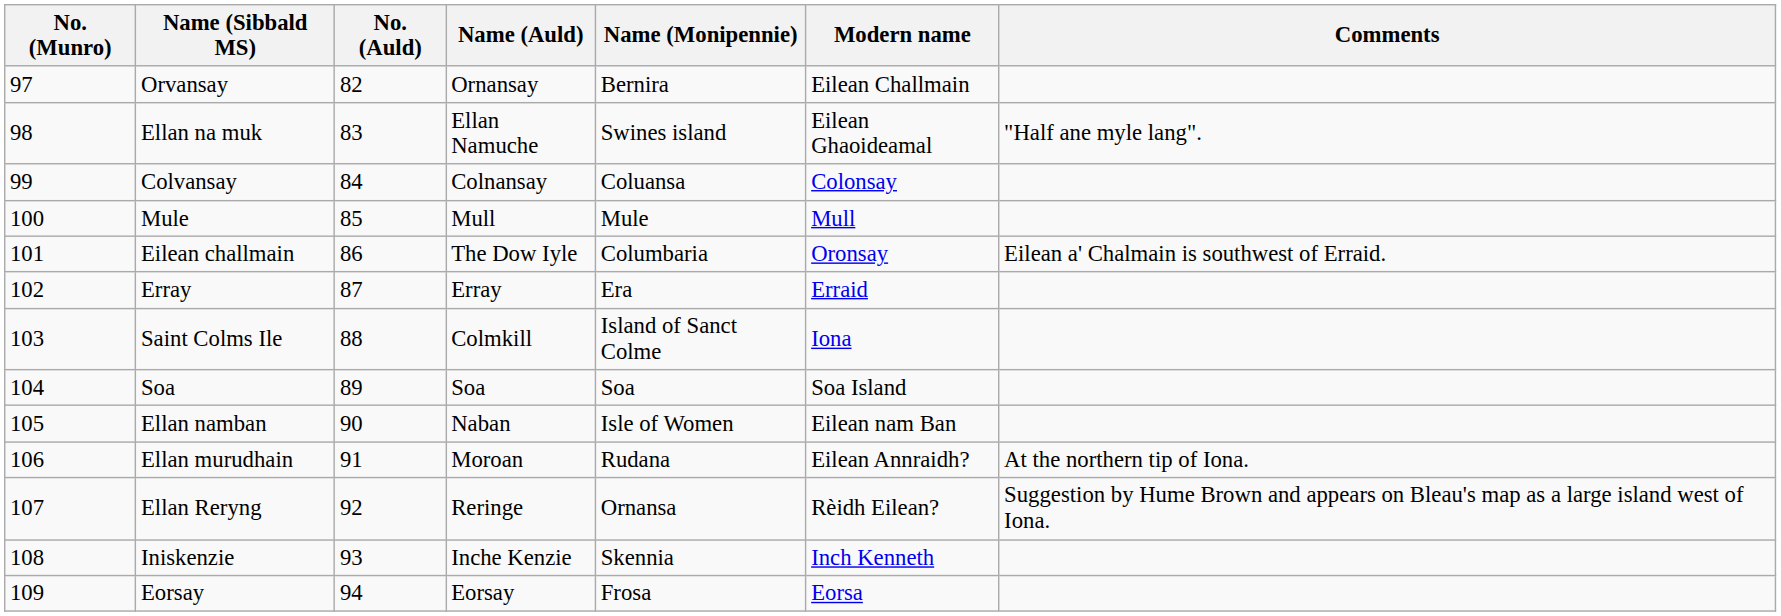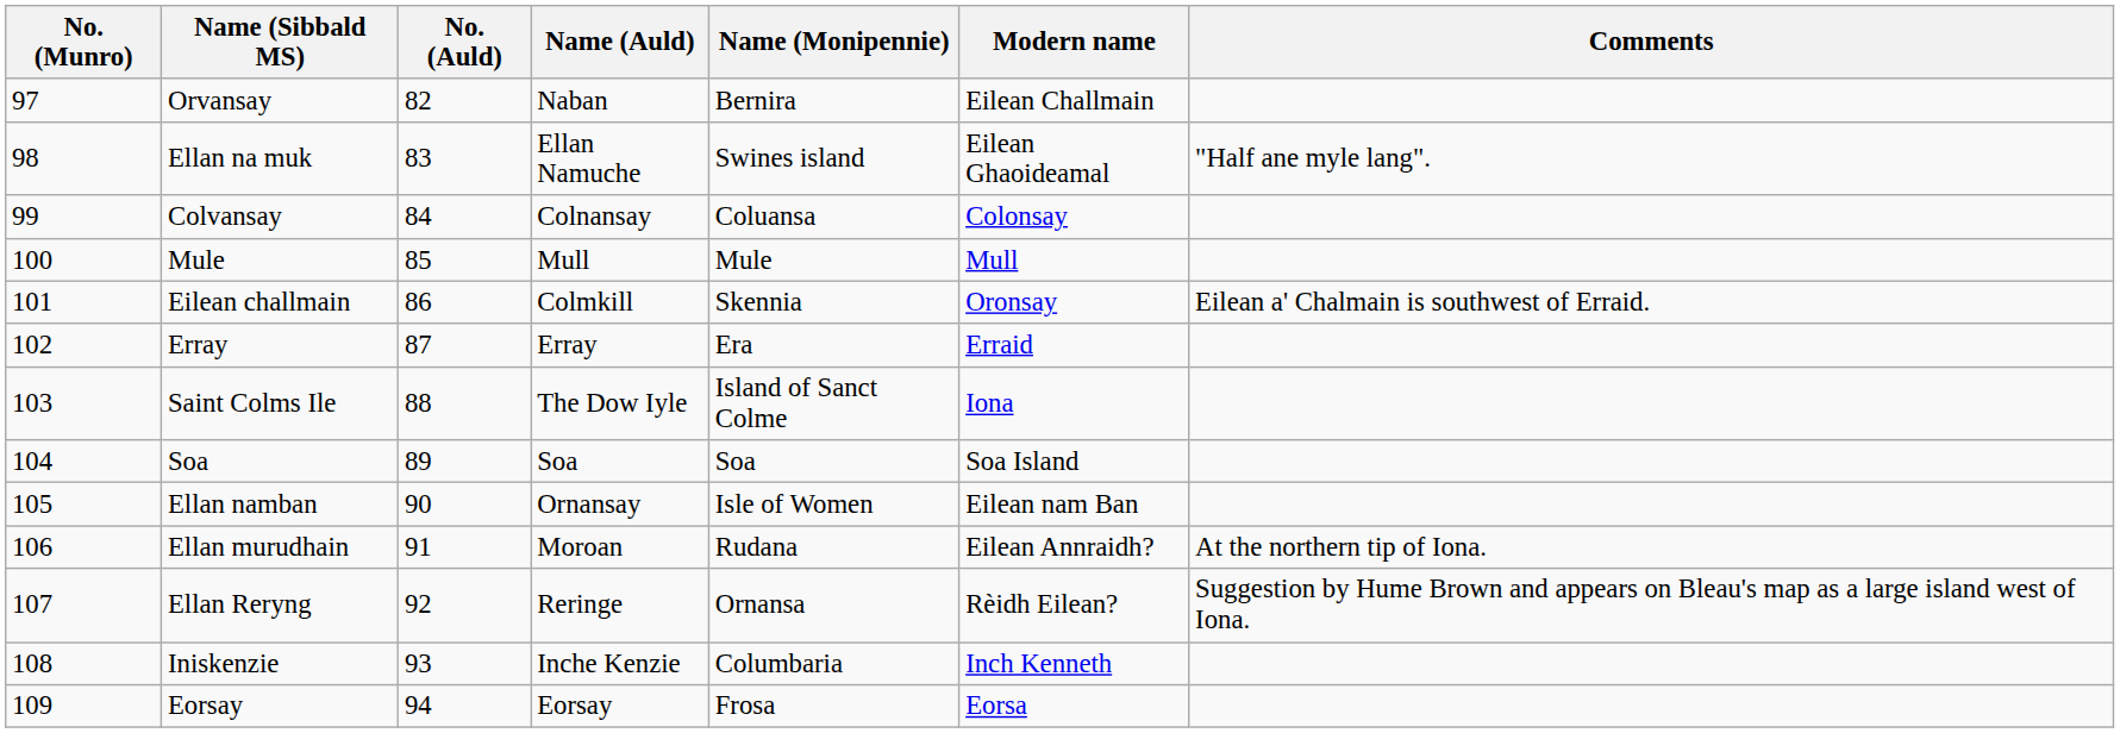 <table class="wikitable sortable">
 <tr>
 <th>No. (Munro)</th>
 <th>Name (Sibbald MS)</th>
 <th>No. (Auld)</th>
 <th>Name (Auld)</th>
 <th>Name (Monipennie)</th>
 <th>Modern name</th>
 <th>Comments</th>
 </tr>
 <tr>
 <td>97</td>
 <td>Orvansay</td>
 <td>82</td>
-<td>Ornansay</td>
+<td>Naban</td>
 <td>Bernira</td>
 <td>Eilean Challmain</td>
 <td></td>
 </tr>
 <tr>
 <td>98</td>
 <td>Ellan na muk</td>
 <td>83</td>
 <td>Ellan Namuche</td>
 <td>Swines island</td>
 <td>Eilean Ghaoideamal</td>
 <td>"Half ane myle lang".</td>
 </tr>
 <tr>
 <td>99</td>
 <td>Colvansay</td>
 <td>84</td>
 <td>Colnansay</td>
 <td>Coluansa</td>
 <td><a href='#'>Colonsay</a></td>
 <td></td>
 </tr>
 <tr>
 <td>100</td>
 <td>Mule</td>
 <td>85</td>
 <td>Mull</td>
 <td>Mule</td>
 <td><a href='#'>Mull</a></td>
 <td></td>
 </tr>
 <tr>
 <td>101</td>
 <td>Eilean challmain</td>
 <td>86</td>
-<td>The Dow Iyle</td>
-<td>Columbaria</td>
+<td>Colmkill</td>
+<td>Skennia</td>
 <td><a href='#'>Oronsay</a></td>
 <td>Eilean a' Chalmain is southwest of Erraid.</td>
 </tr>
 <tr>
 <td>102</td>
 <td>Erray</td>
 <td>87</td>
 <td>Erray</td>
 <td>Era</td>
 <td><a href='#'>Erraid</a></td>
 <td></td>
 </tr>
 <tr>
 <td>103</td>
 <td>Saint Colms Ile</td>
 <td>88</td>
-<td>Colmkill</td>
+<td>The Dow Iyle</td>
 <td>Island of Sanct Colme</td>
 <td><a href='#'>Iona</a></td>
 <td></td>
 </tr>
 <tr>
 <td>104</td>
 <td>Soa</td>
 <td>89</td>
 <td>Soa</td>
 <td>Soa</td>
 <td>Soa Island</td>
 <td></td>
 </tr>
 <tr>
 <td>105</td>
 <td>Ellan namban</td>
 <td>90</td>
-<td>Naban</td>
+<td>Ornansay</td>
 <td>Isle of Women</td>
 <td>Eilean nam Ban</td>
 <td></td>
 </tr>
 <tr>
 <td>106</td>
 <td>Ellan murudhain</td>
 <td>91</td>
 <td>Moroan</td>
 <td>Rudana</td>
 <td>Eilean Annraidh?</td>
 <td>At the northern tip of Iona.</td>
 </tr>
 <tr>
 <td>107</td>
 <td>Ellan Reryng</td>
 <td>92</td>
 <td>Reringe</td>
 <td>Ornansa</td>
 <td>Rèidh Eilean?</td>
 <td>Suggestion by Hume Brown and appears on Bleau's map as a large island west of Iona.</td>
 </tr>
 <tr>
 <td>108</td>
 <td>Iniskenzie</td>
 <td>93</td>
 <td>Inche Kenzie</td>
-<td>Skennia</td>
+<td>Columbaria</td>
 <td><a href='#'>Inch Kenneth</a></td>
 <td></td>
 </tr>
 <tr>
 <td>109</td>
 <td>Eorsay</td>
 <td>94</td>
 <td>Eorsay</td>
 <td>Frosa</td>
 <td><a href='#'>Eorsa</a></td>
 <td></td>
 </tr>
 </table>
